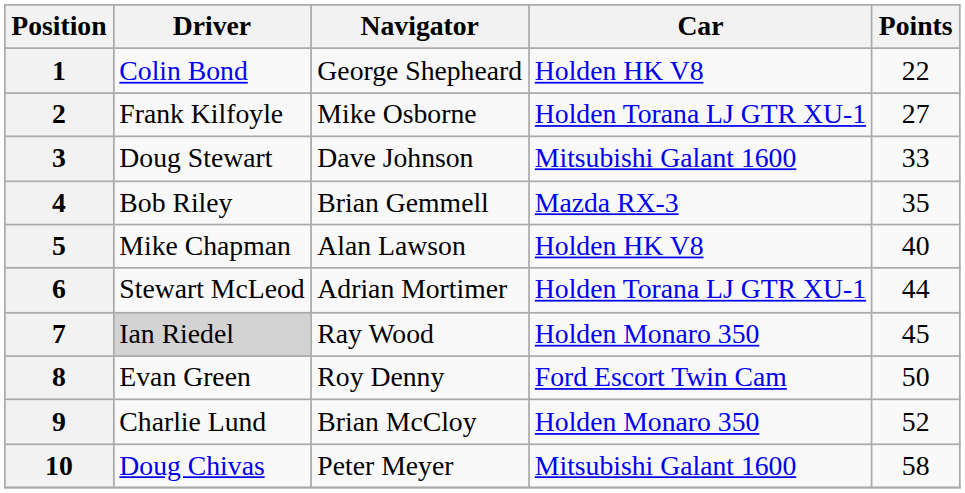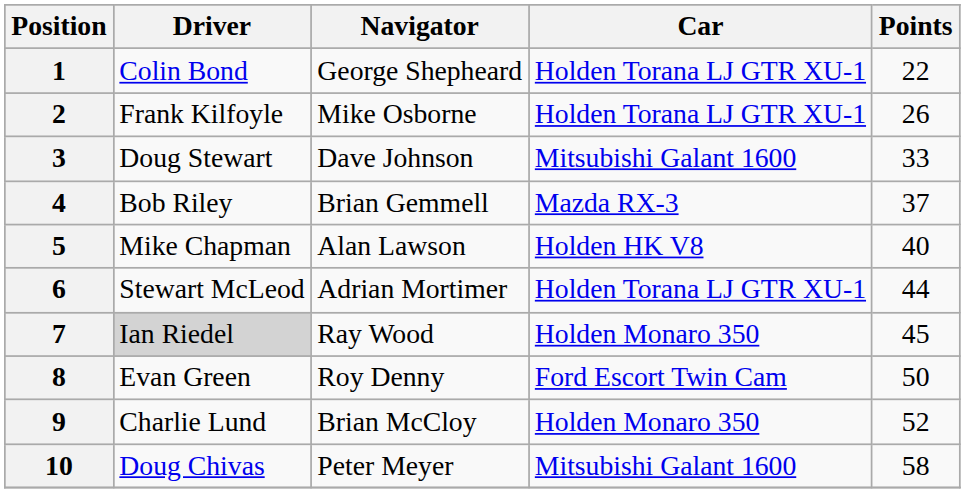 <table class="wikitable" border="1">
 <tr>
 <th>Position</th>
 <th>Driver</th>
 <th>Navigator</th>
 <th>Car</th>
 <th>Points</th>
 </tr>
 <tr>
 <th>1</th>
 <td><a href='#'>Colin Bond</a></td>
 <td>George Shepheard</td>
-<td><a href='#'>Holden HK V8</a></td>
+<td><a href='#'>Holden Torana LJ GTR XU-1</a></td>
 <td align="center">22</td>
 </tr>
 <tr>
 <th>2</th>
 <td>Frank Kilfoyle</td>
 <td>Mike Osborne</td>
 <td><a href='#'>Holden Torana LJ GTR XU-1</a></td>
-<td align="center">27</td>
+<td align="center">26</td>
 </tr>
 <tr>
 <th>3</th>
 <td>Doug Stewart</td>
 <td>Dave Johnson</td>
 <td><a href='#'>Mitsubishi Galant 1600</a></td>
 <td align="center">33</td>
 </tr>
 <tr>
 <th>4</th>
 <td>Bob Riley</td>
 <td>Brian Gemmell</td>
 <td><a href='#'>Mazda RX-3</a></td>
-<td align="center">35</td>
+<td align="center">37</td>
 </tr>
 <tr>
 <th>5</th>
 <td>Mike Chapman</td>
 <td>Alan Lawson</td>
 <td><a href='#'>Holden HK V8</a></td>
 <td align="center">40</td>
 </tr>
 <tr>
 <th>6</th>
 <td>Stewart McLeod</td>
 <td>Adrian Mortimer</td>
 <td><a href='#'>Holden Torana LJ GTR XU-1</a></td>
 <td align="center">44</td>
 </tr>
 <tr>
 <th>7</th>
 <td style="background: lightgrey;">Ian Riedel</td>
 <td>Ray Wood</td>
 <td><a href='#'>Holden Monaro 350</a></td>
 <td align="center">45</td>
 </tr>
 <tr>
 <th>8</th>
 <td>Evan Green</td>
 <td>Roy Denny</td>
 <td><a href='#'>Ford Escort Twin Cam</a></td>
 <td align="center">50</td>
 </tr>
 <tr>
 <th>9</th>
 <td>Charlie Lund</td>
 <td>Brian McCloy</td>
 <td><a href='#'>Holden Monaro 350</a></td>
 <td align="center">52</td>
 </tr>
 <tr>
 <th>10</th>
 <td><a href='#'>Doug Chivas</a></td>
 <td>Peter Meyer</td>
 <td><a href='#'>Mitsubishi Galant 1600</a></td>
 <td align="center">58</td>
 </tr>
 <tr>
 </tr>
 </table>
